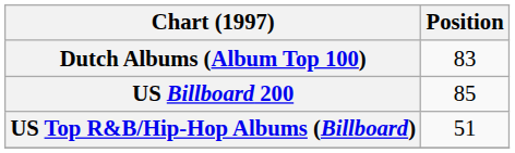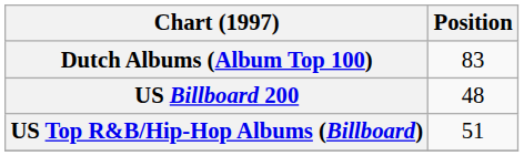 <table class="wikitable sortable plainrowheaders"  style="text-align:center;">
 <tr>
 <th scope="col">Chart (1997)</th>
 <th scope="col">Position</th>
 </tr>
 <tr>
 <th scope="row">Dutch Albums (<a href='#'>Album Top 100</a>)</th>
 <td>83</td>
 </tr>
 <tr>
 <th scope="row">US <a href='#'><em>Billboard</em> 200</a></th>
-<td>85</td>
+<td>48</td>
 </tr>
 <tr>
 <th scope="row">US <a href='#'>Top R&B/Hip-Hop Albums</a> (<em><a href='#'>Billboard</a></em>)</th>
 <td>51</td>
 </tr>
 <tr>
 </tr>
 </table>
